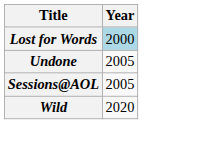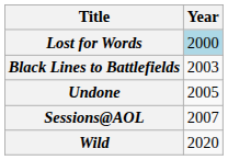 <table class="wikitable plainrowheaders" style="text-align:center;">
 <tr>
 <th>Title</th>
 <th>Year</th>
 </tr>
 <tr>
 <th scope="row"><em>Lost for Words</em></th>
 <td style="background: lightblue;">2000</td>
 </tr>
 <tr>
+<th scope="row"><em>Black Lines to Battlefields</em></th>
+<td>2003</td>
+</tr>
+<tr>
 <th scope="row"><em>Undone</em></th>
 <td>2005</td>
 </tr>
 <tr>
 <th scope="row"><em>Sessions@AOL</em></th>
-<td>2005</td>
+<td>2007</td>
 </tr>
 <tr>
 <th scope="row"><em>Wild</em></th>
 <td>2020</td>
 </tr>
 </table>
